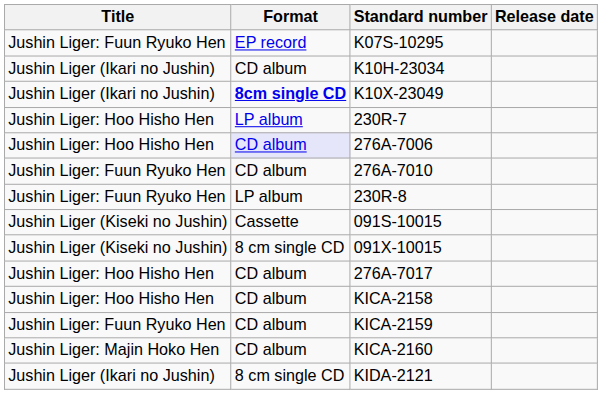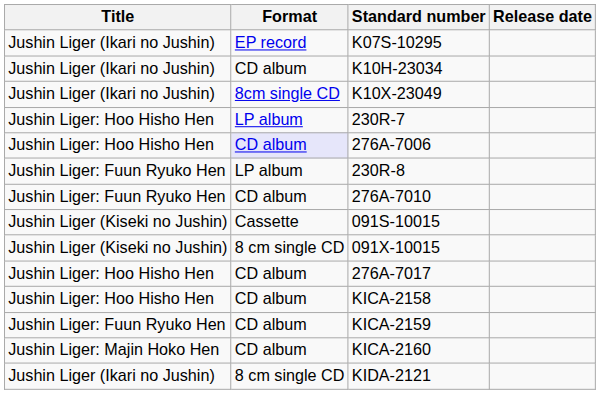 <table class="wikitable">
 <tr>
 <th>Title</th>
 <th>Format</th>
 <th>Standard number</th>
 <th>Release date</th>
 </tr>
 <tr>
-<td>Jushin Liger: Fuun Ryuko Hen</td>
+<td>Jushin Liger (Ikari no Jushin)</td>
 <td><a href='#'>EP record</a></td>
 <td>K07S-10295</td>
 <td></td>
 </tr>
 <tr>
 <td>Jushin Liger (Ikari no Jushin)</td>
 <td>CD album</td>
 <td>K10H-23034</td>
 <td></td>
 </tr>
 <tr>
 <td>Jushin Liger (Ikari no Jushin)</td>
-<td><strong><a href='#'>8cm single CD</a></strong></td>
+<td><a href='#'>8cm single CD</a></td>
 <td>K10X-23049</td>
 <td></td>
 </tr>
 <tr>
 <td>Jushin Liger: Hoo Hisho Hen</td>
 <td><a href='#'>LP album</a></td>
 <td>230R-7</td>
 <td></td>
 </tr>
 <tr>
 <td>Jushin Liger: Hoo Hisho Hen</td>
 <td style="background: lavender;"><a href='#'>CD album</a></td>
 <td>276A-7006</td>
 <td></td>
 </tr>
 <tr>
 <td>Jushin Liger: Fuun Ryuko Hen</td>
-<td>CD album</td>
-<td>276A-7010</td>
+<td>LP album</td>
+<td>230R-8</td>
 <td></td>
 </tr>
 <tr>
 <td>Jushin Liger: Fuun Ryuko Hen</td>
-<td>LP album</td>
-<td>230R-8</td>
+<td>CD album</td>
+<td>276A-7010</td>
 <td></td>
 </tr>
 <tr>
 <td>Jushin Liger (Kiseki no Jushin)</td>
 <td>Cassette</td>
 <td>091S-10015</td>
 <td></td>
 </tr>
 <tr>
 <td>Jushin Liger (Kiseki no Jushin)</td>
 <td>8 cm single CD</td>
 <td>091X-10015</td>
 <td></td>
 </tr>
 <tr>
 <td>Jushin Liger: Hoo Hisho Hen</td>
 <td>CD album</td>
 <td>276A-7017</td>
 <td></td>
 </tr>
 <tr>
 <td>Jushin Liger: Hoo Hisho Hen</td>
 <td>CD album</td>
 <td>KICA-2158</td>
 <td></td>
 </tr>
 <tr>
 <td>Jushin Liger: Fuun Ryuko Hen</td>
 <td>CD album</td>
 <td>KICA-2159</td>
 <td></td>
 </tr>
 <tr>
 <td>Jushin Liger: Majin Hoko Hen</td>
 <td>CD album</td>
 <td>KICA-2160</td>
 <td></td>
 </tr>
 <tr>
 <td>Jushin Liger (Ikari no Jushin)</td>
 <td>8 cm single CD</td>
 <td>KIDA-2121</td>
 <td></td>
 </tr>
 </table>
